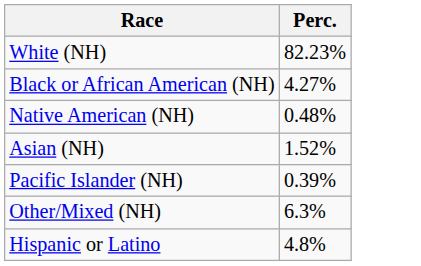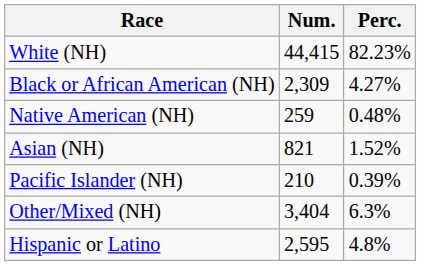 <table class="wikitable">
 <tr>
 <th>Race</th>
+<th>Num.</th>
 <th>Perc.</th>
 </tr>
 <tr>
 <td><a href='#'>White</a> (NH)</td>
+<td>44,415</td>
 <td>82.23%</td>
 </tr>
 <tr>
 <td><a href='#'>Black or African American</a> (NH)</td>
+<td>2,309</td>
 <td>4.27%</td>
 </tr>
 <tr>
 <td><a href='#'>Native American</a> (NH)</td>
+<td>259</td>
 <td>0.48%</td>
 </tr>
 <tr>
 <td><a href='#'>Asian</a> (NH)</td>
+<td>821</td>
 <td>1.52%</td>
 </tr>
 <tr>
 <td><a href='#'>Pacific Islander</a> (NH)</td>
+<td>210</td>
 <td>0.39%</td>
 </tr>
 <tr>
 <td><a href='#'>Other/Mixed</a> (NH)</td>
+<td>3,404</td>
 <td>6.3%</td>
 </tr>
 <tr>
 <td><a href='#'>Hispanic</a> or <a href='#'>Latino</a></td>
+<td>2,595</td>
 <td>4.8%</td>
 </tr>
 </table>
